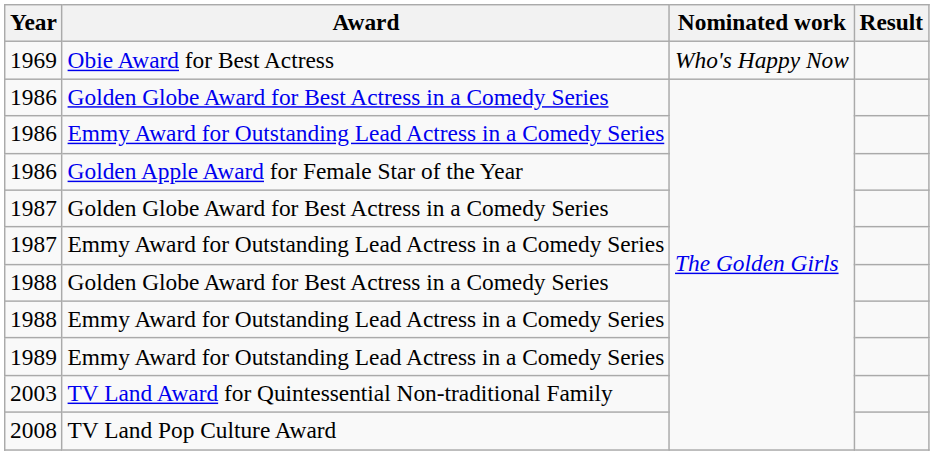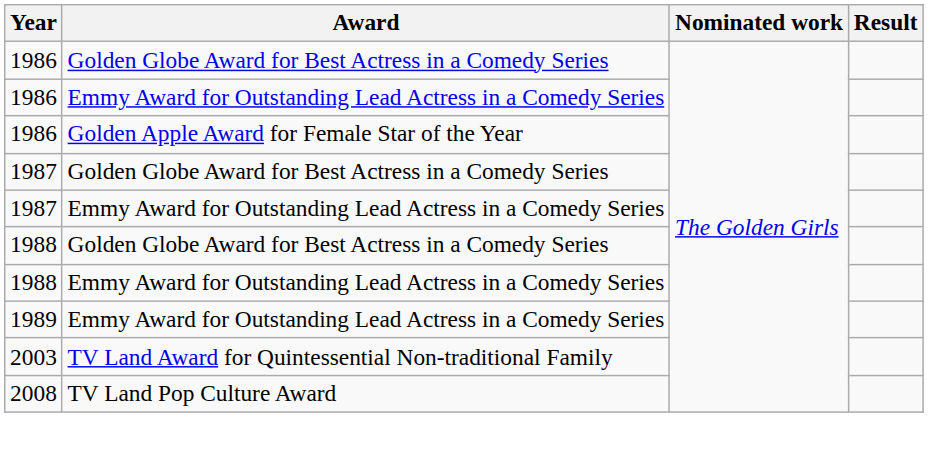 <table class="wikitable">
 <tr>
 <th>Year</th>
 <th>Award</th>
 <th>Nominated work</th>
 <th>Result</th>
-</tr>
-<tr>
-<td>1969</td>
-<td><a href='#'>Obie Award</a> for Best Actress</td>
-<td><em>Who's Happy Now</em></td>
-<td></td>
 </tr>
 <tr>
 <td>1986</td>
 <td><a href='#'>Golden Globe Award for Best Actress in a Comedy Series</a></td>
 <td rowspan=10><em><a href='#'>The Golden Girls</a></em></td>
 <td></td>
 </tr>
 <tr>
 <td>1986</td>
 <td><a href='#'>Emmy Award for Outstanding Lead Actress in a Comedy Series</a></td>
 <td></td>
 </tr>
 <tr>
 <td>1986</td>
 <td><a href='#'>Golden Apple Award</a> for Female Star of the Year</td>
 <td></td>
 </tr>
 <tr>
 <td>1987</td>
 <td>Golden Globe Award for Best Actress in a Comedy Series</td>
 <td></td>
 </tr>
 <tr>
 <td>1987</td>
 <td>Emmy Award for Outstanding Lead Actress in a Comedy Series</td>
 <td></td>
 </tr>
 <tr>
 <td>1988</td>
 <td>Golden Globe Award for Best Actress in a Comedy Series</td>
 <td></td>
 </tr>
 <tr>
 <td>1988</td>
 <td>Emmy Award for Outstanding Lead Actress in a Comedy Series</td>
 <td></td>
 </tr>
 <tr>
 <td>1989</td>
 <td>Emmy Award for Outstanding Lead Actress in a Comedy Series</td>
 <td></td>
 </tr>
 <tr>
 <td>2003</td>
 <td><a href='#'>TV Land Award</a> for Quintessential Non-traditional Family</td>
 <td></td>
 </tr>
 <tr>
 <td>2008</td>
 <td>TV Land Pop Culture Award</td>
 <td></td>
 </tr>
 </table>
